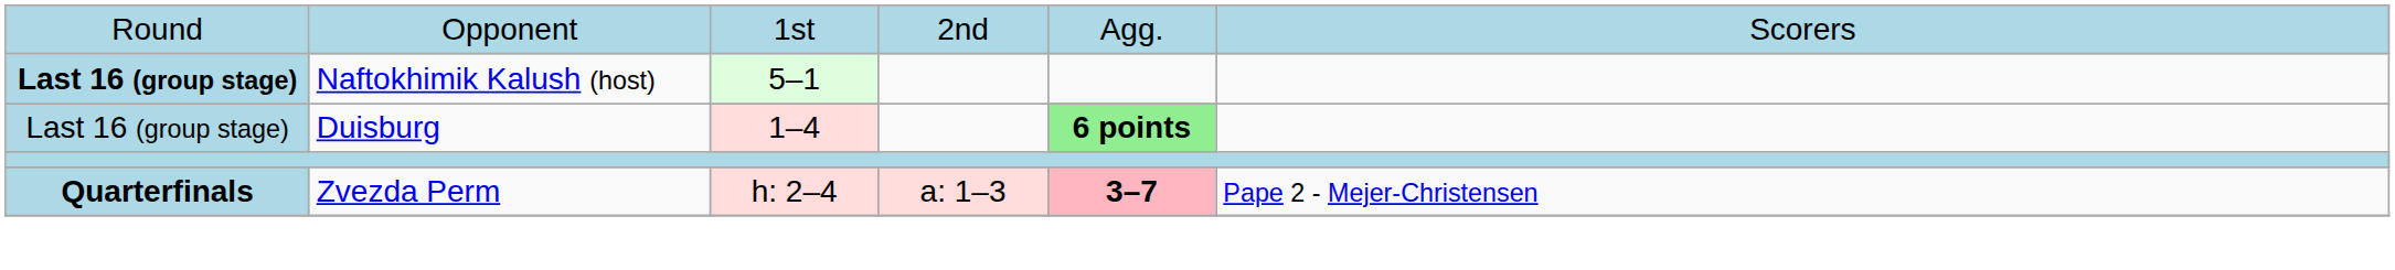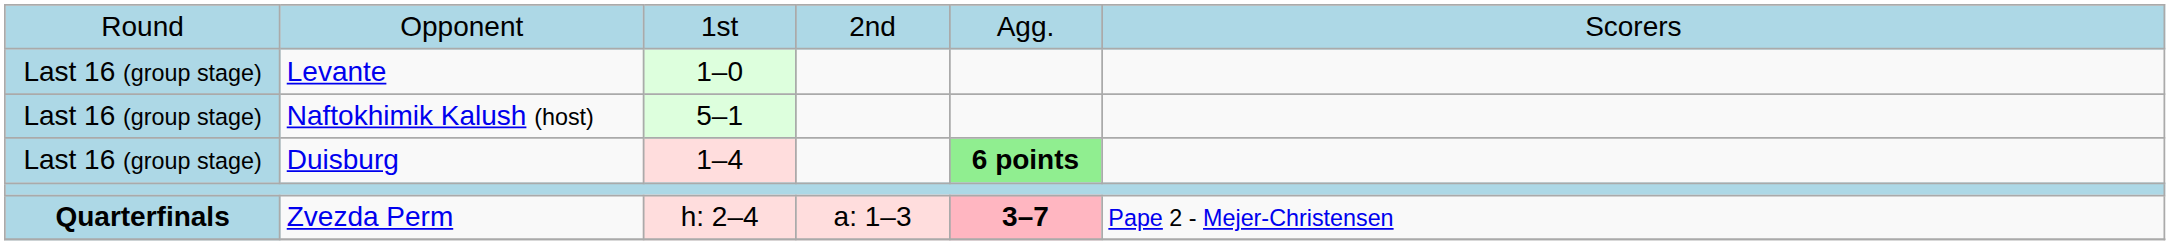 <table class="wikitable" style="text-align:center">
 <tr bgcolor=lightblue>
 <td width=150px>Round</td>
 <td width=200px>Opponent</td>
 <td width=80px>1st</td>
 <td width=80px>2nd</td>
 <td width=80px>Agg.</td>
 <td width=600px>Scorers</td>
 </tr>
 <tr>
-<td bgcolor=lightblue><strong>Last 16 <small>(group stage)</small></strong></td>
+<td bgcolor=lightblue>Last 16 <small>(group stage)</small></td>
+<td align=left> <a href='#'>Levante</a></td>
+<td bgcolor="#ddffdd">1–0</td>
+<td></td>
+<td></td>
+<td align=left></td>
+</tr>
+<tr>
+<td bgcolor=lightblue>Last 16 <small>(group stage)</small></td>
 <td align=left> <a href='#'>Naftokhimik Kalush</a> <small>(host)</small></td>
 <td bgcolor="#ddffdd">5–1</td>
 <td></td>
 <td></td>
 <td align=left></td>
 </tr>
 <tr>
 <td bgcolor=lightblue>Last 16 <small>(group stage)</small></td>
 <td align=left> <a href='#'>Duisburg</a></td>
 <td bgcolor="#ffdddd">1–4</td>
 <td></td>
 <td bgcolor=lightgreen><strong>6 points</strong></td>
 <td align=left></td>
 </tr>
 <tr bgcolor=lightblue>
 <td colspan=6></td>
 </tr>
 <tr>
 <td bgcolor=lightblue><strong>Quarterfinals</strong></td>
 <td align=left> <a href='#'>Zvezda Perm</a></td>
 <td bgcolor="#ffdddd">h: 2–4</td>
 <td bgcolor="#ffdddd">a: 1–3</td>
 <td bgcolor=lightpink><strong>3–7</strong></td>
 <td align=left><small><a href='#'>Pape</a> 2 - <a href='#'>Mejer-Christensen</a></small></td>
 </tr>
 <tr>
 </tr>
 </table>
